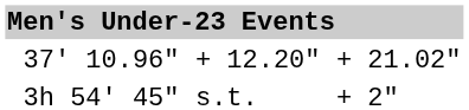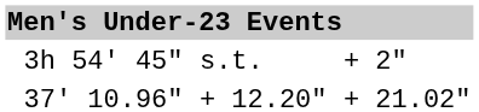 <table>
 <tr bgcolor="#cccccc">
 <td colspan=7><strong>Men's Under-23 Events</strong></td>
+</tr>
+<tr>
+<td><br></td>
+<td></td>
+<td>3h 54' 45"</td>
+<td></td>
+<td>s.t.</td>
+<td></td>
+<td>+ 2"</td>
 </tr>
 <tr>
 <td><br></td>
 <td></td>
 <td>37' 10.96"</td>
 <td></td>
 <td>+ 12.20"</td>
 <td></td>
 <td>+ 21.02"</td>
 </tr>
-<tr>
-<td><br></td>
-<td></td>
-<td>3h 54' 45"</td>
-<td></td>
-<td>s.t.</td>
-<td></td>
-<td>+ 2"</td>
-</tr>
 </table>
